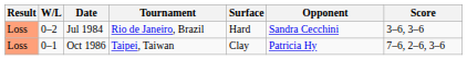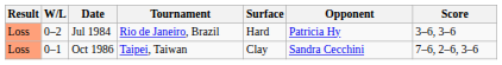 <table class="sortable wikitable">
 <tr>
 <th>Result</th>
 <th>W/L</th>
 <th style="width:60px">Date</th>
 <th style="width:170px">Tournament</th>
 <th style="width:50px">Surface</th>
 <th style="width:170px">Opponent</th>
 <th style="width:110px" class="unsortable">Score</th>
 </tr>
 <tr>
 <td style="background:#ffa07a;">Loss</td>
 <td>0–2</td>
 <td>Jul 1984</td>
 <td><a href='#'>Rio de Janeiro</a>, Brazil</td>
 <td>Hard</td>
-<td> <a href='#'>Sandra Cecchini</a></td>
+<td> <a href='#'>Patricia Hy</a></td>
 <td>3–6, 3–6</td>
 </tr>
 <tr>
 <td style="background:#ffa07a;">Loss</td>
 <td>0–1</td>
 <td>Oct 1986</td>
 <td><a href='#'>Taipei</a>, Taiwan</td>
 <td>Clay</td>
-<td> <a href='#'>Patricia Hy</a></td>
+<td> <a href='#'>Sandra Cecchini</a></td>
 <td>7–6, 2–6, 3–6</td>
 </tr>
 </table>
